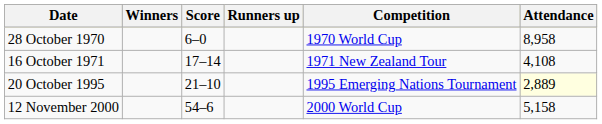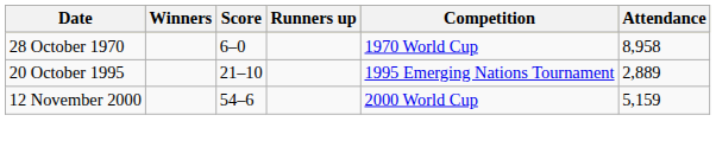 <table class="wikitable">
 <tr style="background:#bdb76b;">
 <th>Date</th>
 <th>Winners</th>
 <th>Score</th>
 <th>Runners up</th>
 <th>Competition</th>
 <th>Attendance</th>
 </tr>
 <tr>
 <td>28 October 1970</td>
 <td></td>
 <td>6–0</td>
 <td></td>
 <td><a href='#'>1970 World Cup</a></td>
 <td>8,958</td>
 </tr>
 <tr>
-<td>16 October 1971</td>
-<td></td>
-<td>17–14</td>
-<td></td>
-<td><a href='#'>1971 New Zealand Tour</a></td>
-<td>4,108</td>
-</tr>
-<tr>
 <td>20 October 1995</td>
 <td></td>
 <td>21–10</td>
 <td></td>
 <td><a href='#'>1995 Emerging Nations Tournament</a></td>
-<td style="background: lightyellow;">2,889</td>
+<td>2,889</td>
 </tr>
 <tr>
 <td>12 November 2000</td>
 <td></td>
 <td>54–6</td>
 <td></td>
 <td><a href='#'>2000 World Cup</a></td>
-<td>5,158</td>
+<td>5,159</td>
 </tr>
 </table>
